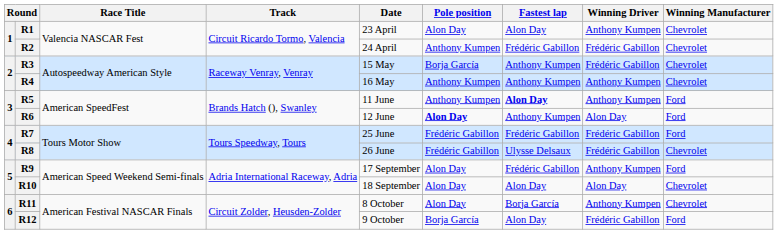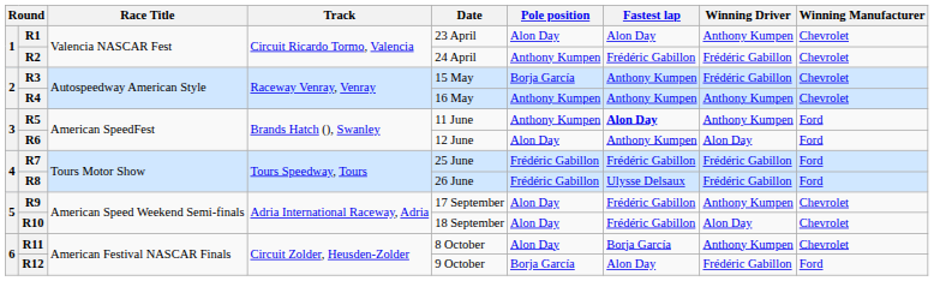 <table class="wikitable" style="font-size:85%;">
 <tr>
 <th colspan=2>Round</th>
 <th>Race Title</th>
 <th>Track</th>
 <th>Date</th>
 <th><a href='#'>Pole position</a></th>
 <th><a href='#'>Fastest lap</a></th>
 <th>Winning Driver</th>
 <th>Winning Manufacturer</th>
 </tr>
 <tr>
 <th rowspan=2>1</th>
 <th>R1</th>
 <td rowspan=2>Valencia NASCAR Fest</td>
 <td rowspan=2> <a href='#'>Circuit Ricardo Tormo</a>, <a href='#'>Valencia</a></td>
 <td>23 April</td>
 <td> <a href='#'>Alon Day</a></td>
 <td> <a href='#'>Alon Day</a></td>
 <td> <a href='#'>Anthony Kumpen</a></td>
 <td><a href='#'>Chevrolet</a></td>
 </tr>
 <tr>
 <th>R2</th>
 <td>24 April</td>
 <td> <a href='#'>Anthony Kumpen</a></td>
 <td> <a href='#'>Frédéric Gabillon</a></td>
 <td> <a href='#'>Frédéric Gabillon</a></td>
 <td><a href='#'>Chevrolet</a></td>
 </tr>
 <tr style="background:#D0E7FF;">
 <th rowspan=2>2</th>
 <th>R3</th>
 <td rowspan=2>Autospeedway American Style</td>
 <td rowspan=2> <a href='#'>Raceway Venray</a>, <a href='#'>Venray</a></td>
 <td>15 May</td>
 <td> <a href='#'>Borja García</a></td>
 <td> <a href='#'>Anthony Kumpen</a></td>
 <td> <a href='#'>Frédéric Gabillon</a></td>
 <td><a href='#'>Chevrolet</a></td>
 </tr>
 <tr style="background:#D0E7FF;">
 <th>R4</th>
 <td>16 May</td>
 <td> <a href='#'>Anthony Kumpen</a></td>
 <td> <a href='#'>Anthony Kumpen</a></td>
 <td> <a href='#'>Anthony Kumpen</a></td>
 <td><a href='#'>Chevrolet</a></td>
 </tr>
 <tr>
 <th rowspan=2>3</th>
 <th>R5</th>
 <td rowspan=2>American SpeedFest</td>
 <td rowspan=2> <a href='#'>Brands Hatch</a> (), <a href='#'>Swanley</a></td>
 <td>11 June</td>
 <td> <a href='#'>Anthony Kumpen</a></td>
 <td><strong> <a href='#'>Alon Day</a></strong></td>
 <td> <a href='#'>Anthony Kumpen</a></td>
 <td><a href='#'>Ford</a></td>
 </tr>
 <tr>
 <th>R6</th>
 <td>12 June</td>
-<td><strong> <a href='#'>Alon Day</a></strong></td>
+<td> <a href='#'>Alon Day</a></td>
 <td> <a href='#'>Anthony Kumpen</a></td>
 <td> <a href='#'>Alon Day</a></td>
 <td><a href='#'>Ford</a></td>
 </tr>
 <tr style="background:#D0E7FF;">
 <th rowspan=2>4</th>
 <th>R7</th>
 <td rowspan=2>Tours Motor Show</td>
 <td rowspan=2> <a href='#'>Tours Speedway</a>, <a href='#'>Tours</a></td>
 <td>25 June</td>
 <td> <a href='#'>Frédéric Gabillon</a></td>
 <td> <a href='#'>Frédéric Gabillon</a></td>
 <td> <a href='#'>Frédéric Gabillon</a></td>
 <td><a href='#'>Ford</a></td>
 </tr>
 <tr style="background:#D0E7FF;">
 <th>R8</th>
 <td>26 June</td>
 <td> <a href='#'>Frédéric Gabillon</a></td>
 <td> <a href='#'>Ulysse Delsaux</a></td>
 <td> <a href='#'>Frédéric Gabillon</a></td>
-<td><a href='#'>Chevrolet</a></td>
+<td><a href='#'>Ford</a></td>
 </tr>
 <tr>
 <th rowspan=2>5</th>
 <th>R9</th>
 <td rowspan=2>American Speed Weekend Semi-finals</td>
 <td rowspan=2> <a href='#'>Adria International Raceway</a>, <a href='#'>Adria</a></td>
 <td>17 September</td>
 <td> <a href='#'>Alon Day</a></td>
 <td> <a href='#'>Frédéric Gabillon</a></td>
 <td> <a href='#'>Anthony Kumpen</a></td>
-<td><a href='#'>Ford</a></td>
+<td><a href='#'>Chevrolet</a></td>
 </tr>
 <tr>
 <th>R10</th>
 <td>18 September</td>
 <td> <a href='#'>Alon Day</a></td>
-<td> <a href='#'>Alon Day</a></td>
+<td> <a href='#'>Frédéric Gabillon</a></td>
 <td> <a href='#'>Alon Day</a></td>
 <td><a href='#'>Chevrolet</a></td>
 </tr>
 <tr>
 <th rowspan=2>6</th>
 <th>R11</th>
 <td rowspan=2>American Festival NASCAR Finals</td>
 <td rowspan=2> <a href='#'>Circuit Zolder</a>, <a href='#'>Heusden-Zolder</a></td>
 <td>8 October</td>
 <td> <a href='#'>Alon Day</a></td>
 <td> <a href='#'>Borja García</a></td>
 <td> <a href='#'>Anthony Kumpen</a></td>
 <td><a href='#'>Chevrolet</a></td>
 </tr>
 <tr>
 <th>R12</th>
 <td>9 October</td>
 <td> <a href='#'>Borja García</a></td>
 <td> <a href='#'>Alon Day</a></td>
 <td> <a href='#'>Frédéric Gabillon</a></td>
 <td><a href='#'>Ford</a></td>
 </tr>
 </table>
